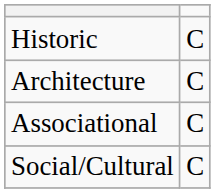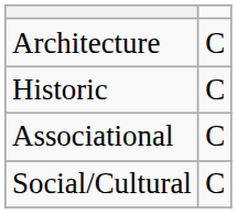 <table class="wikitable">
 <tr>
 <th></th>
 </tr>
 <tr>
-<td>Historic</td>
+<td>Architecture</td>
 <td>C</td>
 </tr>
 <tr>
-<td>Architecture</td>
+<td>Historic</td>
 <td>C</td>
 </tr>
 <tr>
 <td>Associational</td>
 <td>C</td>
 </tr>
 <tr>
 <td>Social/Cultural</td>
 <td>C</td>
 </tr>
 </table>
